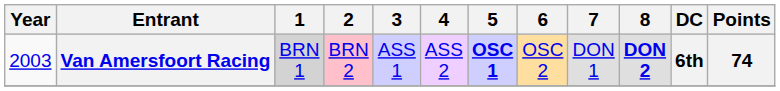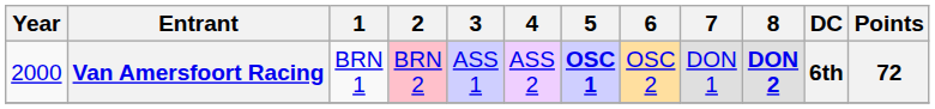 <table class="wikitable" style="text-align:center; font-size:85%">
 <tr>
 <th>Year</th>
 <th>Entrant</th>
 <th>1</th>
 <th>2</th>
 <th>3</th>
 <th>4</th>
 <th>5</th>
 <th>6</th>
 <th>7</th>
 <th>8</th>
 <th>DC</th>
 <th>Points</th>
 </tr>
 <tr>
-<td><a href='#'>2003</a></td>
+<td><a href='#'>2000</a></td>
 <th nowrap><a href='#'>Van Amersfoort Racing</a></th>
-<td style="background: lightgrey;"><a href='#'>BRN<br>1</a></td>
+<td><a href='#'>BRN<br>1</a></td>
 <td style="background: pink;"><a href='#'>BRN<br>2</a></td>
 <td style="background:#CFCFFF;"><a href='#'>ASS<br>1</a><br></td>
 <td style="background:#EFCFFF;"><a href='#'>ASS<br>2</a><br></td>
 <td style="background:#CFCFFF;"><strong><a href='#'>OSC<br>1</a></strong><br></td>
 <td style="background:#FFDF9F;"><a href='#'>OSC<br>2</a><br></td>
 <td style="background:#DFDFDF;"><a href='#'>DON<br>1</a><br></td>
 <td style="background:#DFDFDF;"><strong><a href='#'>DON<br>2</a></strong><br></td>
 <th>6th</th>
-<th>74</th>
+<th>72</th>
 </tr>
 <tr>
 </tr>
 </table>
